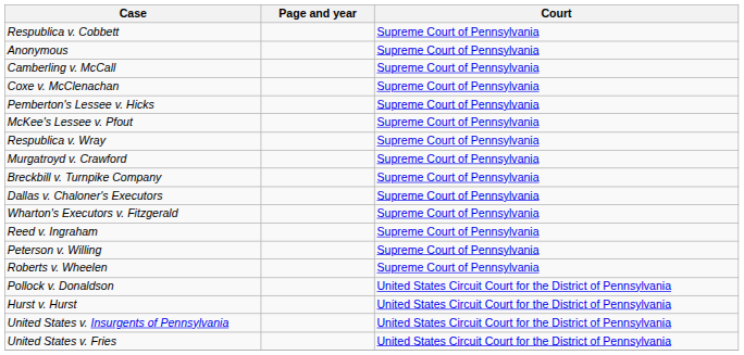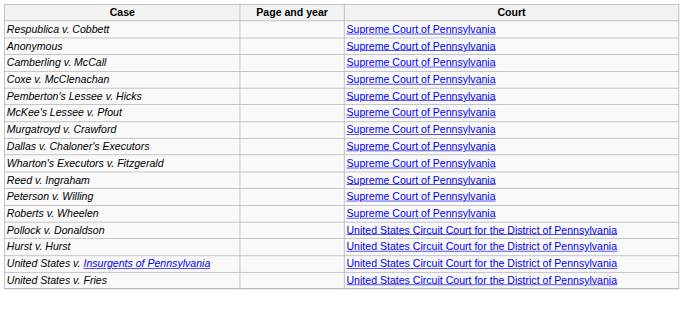 <table class="wikitable sortable">
 <tr>
 <th scope="col" style="width: 350px;">Case</th>
 <th scope="col" style="width: 150px;">Page and year</th>
 <th scope="col" style="width: 500px;">Court</th>
 </tr>
 <tr>
 <td><em>Respublica v. Cobbett</em></td>
 <td align="right"></td>
 <td><a href='#'>Supreme Court of Pennsylvania</a></td>
 </tr>
 <tr>
 <td><em>Anonymous</em></td>
 <td align="right"></td>
 <td><a href='#'>Supreme Court of Pennsylvania</a></td>
 </tr>
 <tr>
 <td><em>Camberling v. McCall</em></td>
 <td align="right"></td>
 <td><a href='#'>Supreme Court of Pennsylvania</a></td>
 </tr>
 <tr>
 <td><em>Coxe v. McClenachan</em></td>
 <td align="right"></td>
 <td><a href='#'>Supreme Court of Pennsylvania</a></td>
 </tr>
 <tr>
 <td><em>Pemberton's Lessee v. Hicks</em></td>
 <td align="right"></td>
 <td><a href='#'>Supreme Court of Pennsylvania</a></td>
 </tr>
 <tr>
 <td><em>McKee's Lessee v. Pfout</em></td>
 <td align="right"></td>
 <td><a href='#'>Supreme Court of Pennsylvania</a></td>
 </tr>
 <tr>
-<td><em>Respublica v. Wray</em></td>
-<td align="right"></td>
-<td><a href='#'>Supreme Court of Pennsylvania</a></td>
-</tr>
-<tr>
 <td><em>Murgatroyd v. Crawford</em></td>
-<td align="right"></td>
-<td><a href='#'>Supreme Court of Pennsylvania</a></td>
-</tr>
-<tr>
-<td><em>Breckbill v. Turnpike Company</em></td>
 <td align="right"></td>
 <td><a href='#'>Supreme Court of Pennsylvania</a></td>
 </tr>
 <tr>
 <td><em>Dallas v. Chaloner's Executors</em></td>
 <td align="right"></td>
 <td><a href='#'>Supreme Court of Pennsylvania</a></td>
 </tr>
 <tr>
 <td><em>Wharton's Executors v. Fitzgerald</em></td>
 <td align="right"></td>
 <td><a href='#'>Supreme Court of Pennsylvania</a></td>
 </tr>
 <tr>
 <td><em>Reed v. Ingraham</em></td>
 <td align="right"></td>
 <td><a href='#'>Supreme Court of Pennsylvania</a></td>
 </tr>
 <tr>
 <td><em>Peterson v. Willing</em></td>
 <td align="right"></td>
 <td><a href='#'>Supreme Court of Pennsylvania</a></td>
 </tr>
 <tr>
 <td><em>Roberts v. Wheelen</em></td>
 <td align="right"></td>
 <td><a href='#'>Supreme Court of Pennsylvania</a></td>
 </tr>
 <tr>
 <td><em>Pollock v. Donaldson</em></td>
 <td align="right"></td>
 <td><a href='#'>United States Circuit Court for the District of Pennsylvania</a></td>
 </tr>
 <tr>
 <td><em>Hurst v. Hurst</em></td>
 <td align="right"></td>
 <td><a href='#'>United States Circuit Court for the District of Pennsylvania</a></td>
 </tr>
 <tr>
 <td><em>United States v. <a href='#'>Insurgents of Pennsylvania</a></em></td>
 <td align="right"></td>
 <td><a href='#'>United States Circuit Court for the District of Pennsylvania</a></td>
 </tr>
 <tr>
 <td><em>United States v. Fries</em></td>
 <td align="right"></td>
 <td><a href='#'>United States Circuit Court for the District of Pennsylvania</a></td>
 </tr>
 <tr>
 </tr>
 </table>
